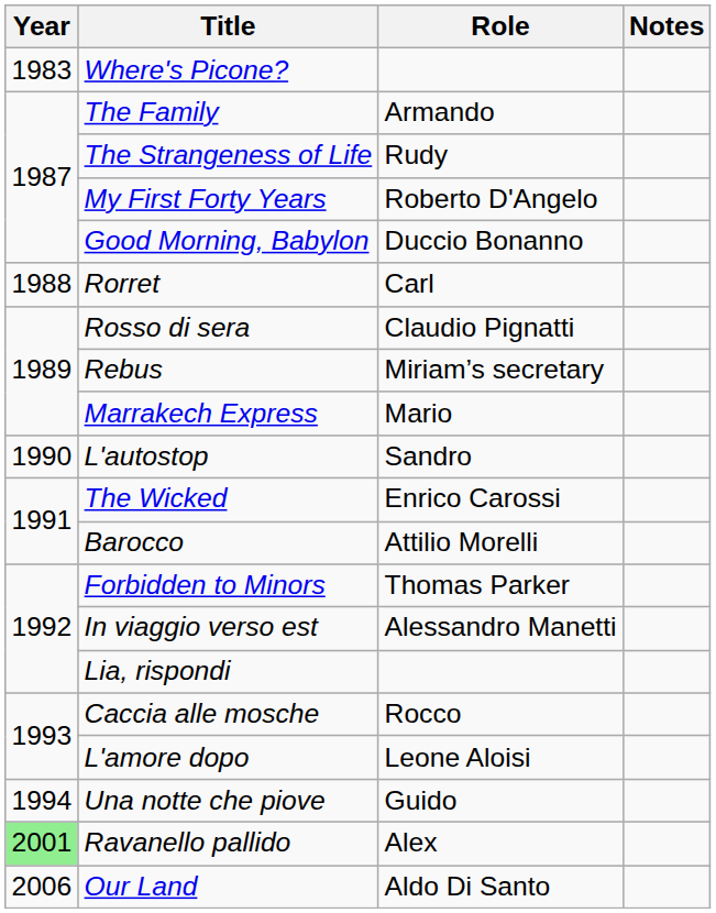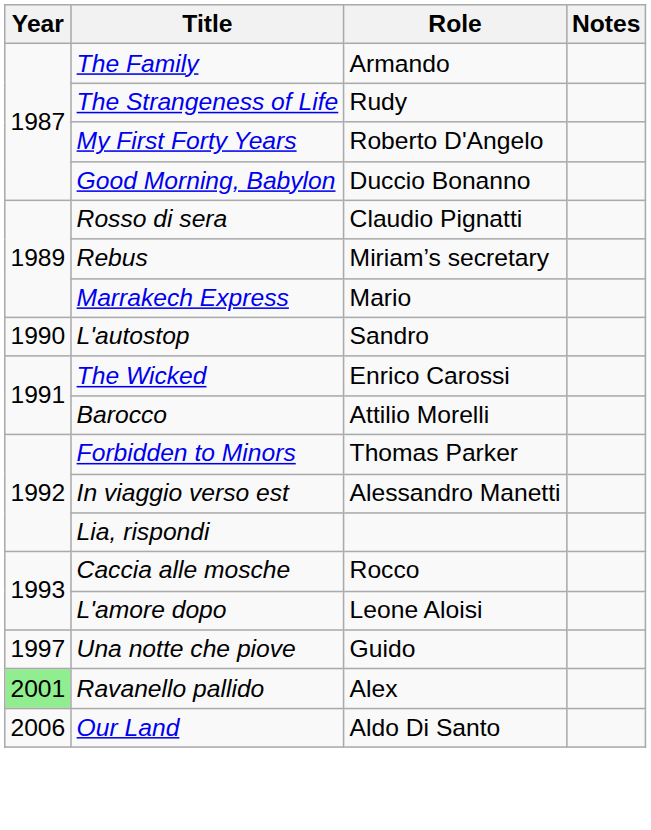 <table class="wikitable plainrowheaders sortable">
 <tr>
 <th scope="col">Year</th>
 <th scope="col">Title</th>
 <th scope="col">Role</th>
 <th scope="col">Notes</th>
-</tr>
-<tr>
-<td>1983</td>
-<td><em><a href='#'>Where's Picone?</a></em></td>
-<td></td>
-<td></td>
 </tr>
 <tr>
 <td rowspan=4>1987</td>
 <td><em><a href='#'>The Family</a></em></td>
 <td>Armando</td>
 <td></td>
 </tr>
 <tr>
 <td><em><a href='#'>The Strangeness of Life</a></em></td>
 <td>Rudy</td>
 <td></td>
 </tr>
 <tr>
 <td><em><a href='#'>My First Forty Years</a></em></td>
 <td>Roberto D'Angelo</td>
 <td></td>
 </tr>
 <tr>
 <td><em><a href='#'>Good Morning, Babylon</a></em></td>
 <td>Duccio Bonanno</td>
-<td></td>
-</tr>
-<tr>
-<td>1988</td>
-<td><em>Rorret</em></td>
-<td>Carl</td>
 <td></td>
 </tr>
 <tr>
 <td rowspan=3>1989</td>
 <td><em>Rosso di sera</em></td>
 <td>Claudio Pignatti</td>
 <td></td>
 </tr>
 <tr>
 <td><em>Rebus</em></td>
 <td>Miriam’s secretary</td>
 <td></td>
 </tr>
 <tr>
 <td><em><a href='#'>Marrakech Express</a></em></td>
 <td>Mario</td>
 <td></td>
 </tr>
 <tr>
 <td>1990</td>
 <td><em>L'autostop</em></td>
 <td>Sandro</td>
 <td></td>
 </tr>
 <tr>
 <td rowspan=2>1991</td>
 <td><em><a href='#'>The Wicked</a></em></td>
 <td>Enrico Carossi</td>
 <td></td>
 </tr>
 <tr>
 <td><em>Barocco</em></td>
 <td>Attilio Morelli</td>
 <td></td>
 </tr>
 <tr>
 <td rowspan=3>1992</td>
 <td><em><a href='#'>Forbidden to Minors</a></em></td>
 <td>Thomas Parker</td>
 <td></td>
 </tr>
 <tr>
 <td><em>In viaggio verso est</em></td>
 <td>Alessandro Manetti</td>
 <td></td>
 </tr>
 <tr>
 <td><em>Lia, rispondi</em></td>
 <td></td>
 <td></td>
 </tr>
 <tr>
 <td rowspan=2>1993</td>
 <td><em>Caccia alle mosche</em></td>
 <td>Rocco</td>
 <td></td>
 </tr>
 <tr>
 <td><em>L'amore dopo</em></td>
 <td>Leone Aloisi</td>
 <td></td>
 </tr>
 <tr>
-<td>1994</td>
+<td>1997</td>
 <td><em>Una notte che piove</em></td>
 <td>Guido</td>
 <td></td>
 </tr>
 <tr>
 <td style="background: lightgreen;">2001</td>
 <td><em>Ravanello pallido</em></td>
 <td>Alex</td>
 <td></td>
 </tr>
 <tr>
 <td>2006</td>
 <td><em><a href='#'>Our Land</a></em></td>
 <td>Aldo Di Santo</td>
 <td></td>
 </tr>
 </table>
